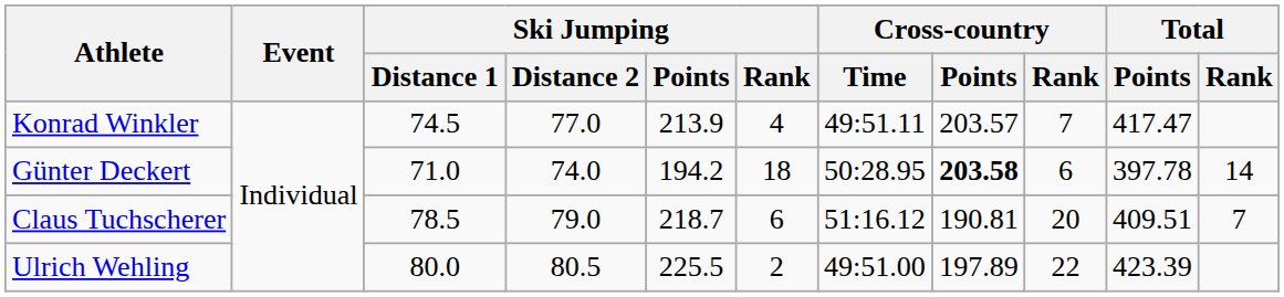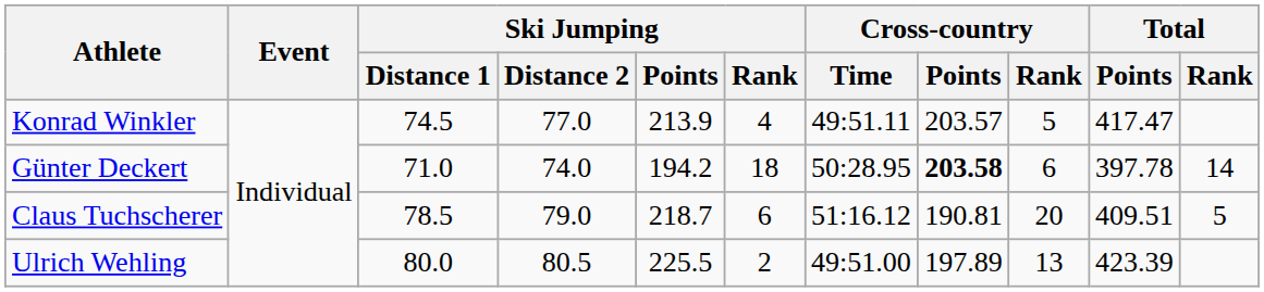 <table class="wikitable" style="font-size:90%">
 <tr>
 <th rowspan="2">Athlete</th>
 <th rowspan="2">Event</th>
 <th colspan="4">Ski Jumping</th>
 <th colspan="3">Cross-country</th>
 <th colspan="2">Total</th>
 </tr>
 <tr>
 <th>Distance 1</th>
 <th>Distance 2</th>
 <th>Points</th>
 <th>Rank</th>
 <th>Time</th>
 <th>Points</th>
 <th>Rank</th>
 <th>Points</th>
 <th>Rank</th>
 </tr>
 <tr>
 <td><a href='#'>Konrad Winkler</a></td>
 <td rowspan="4">Individual</td>
 <td align="center">74.5</td>
 <td align="center">77.0</td>
 <td align="center">213.9</td>
 <td align="center">4</td>
 <td align="center">49:51.11</td>
 <td align="center">203.57</td>
-<td align="center">7</td>
+<td align="center">5</td>
 <td align="center">417.47</td>
 <td align="center"></td>
 </tr>
 <tr>
 <td><a href='#'>Günter Deckert</a></td>
 <td align="center">71.0</td>
 <td align="center">74.0</td>
 <td align="center">194.2</td>
 <td align="center">18</td>
 <td align="center">50:28.95</td>
 <td align="center"><strong>203.58</strong></td>
 <td align="center">6</td>
 <td align="center">397.78</td>
 <td align="center">14</td>
 </tr>
 <tr>
 <td><a href='#'>Claus Tuchscherer</a></td>
 <td align="center">78.5</td>
 <td align="center">79.0</td>
 <td align="center">218.7</td>
 <td align="center">6</td>
 <td align="center">51:16.12</td>
 <td align="center">190.81</td>
 <td align="center">20</td>
 <td align="center">409.51</td>
-<td align="center">7</td>
+<td align="center">5</td>
 </tr>
 <tr>
 <td><a href='#'>Ulrich Wehling</a></td>
 <td align="center">80.0</td>
 <td align="center">80.5</td>
 <td align="center">225.5</td>
 <td align="center">2</td>
 <td align="center">49:51.00</td>
 <td align="center">197.89</td>
-<td align="center">22</td>
+<td align="center">13</td>
 <td align="center">423.39</td>
 <td align="center"></td>
 </tr>
 </table>
